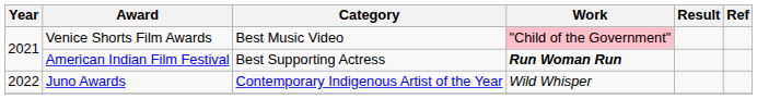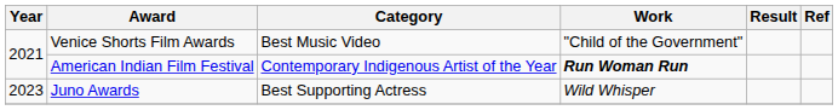 <table class="wikitable plainrowheaders">
 <tr>
 <th>Year</th>
 <th>Award</th>
 <th>Category</th>
 <th>Work</th>
 <th>Result</th>
 <th>Ref</th>
 </tr>
 <tr>
 <td rowspan="2">2021</td>
 <td>Venice Shorts Film Awards</td>
 <td>Best Music Video</td>
-<td style="background: pink;">"Child of the Government"</td>
+<td>"Child of the Government"</td>
 <td></td>
 <td></td>
 </tr>
 <tr>
 <td><a href='#'>American Indian Film Festival</a></td>
-<td>Best Supporting Actress</td>
+<td><a href='#'>Contemporary Indigenous Artist of the Year</a></td>
 <td><strong><em>Run Woman Run</em></strong></td>
 <td></td>
 <td></td>
 </tr>
 <tr>
-<td>2022</td>
+<td>2023</td>
 <td><a href='#'>Juno Awards</a></td>
-<td><a href='#'>Contemporary Indigenous Artist of the Year</a></td>
+<td>Best Supporting Actress</td>
 <td><em>Wild Whisper</em></td>
 <td></td>
 <td></td>
 </tr>
 <tr>
 </tr>
 </table>
